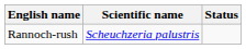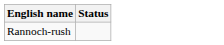 <table class="wikitable" |>
 <tr>
 <th>English name</th>
-<th>Scientific name</th>
 <th>Status</th>
 </tr>
 <tr>
 <td>Rannoch-rush</td>
-<td><em><a href='#'>Scheuchzeria palustris</a></em></td>
 <td></td>
 </tr>
 </table>
